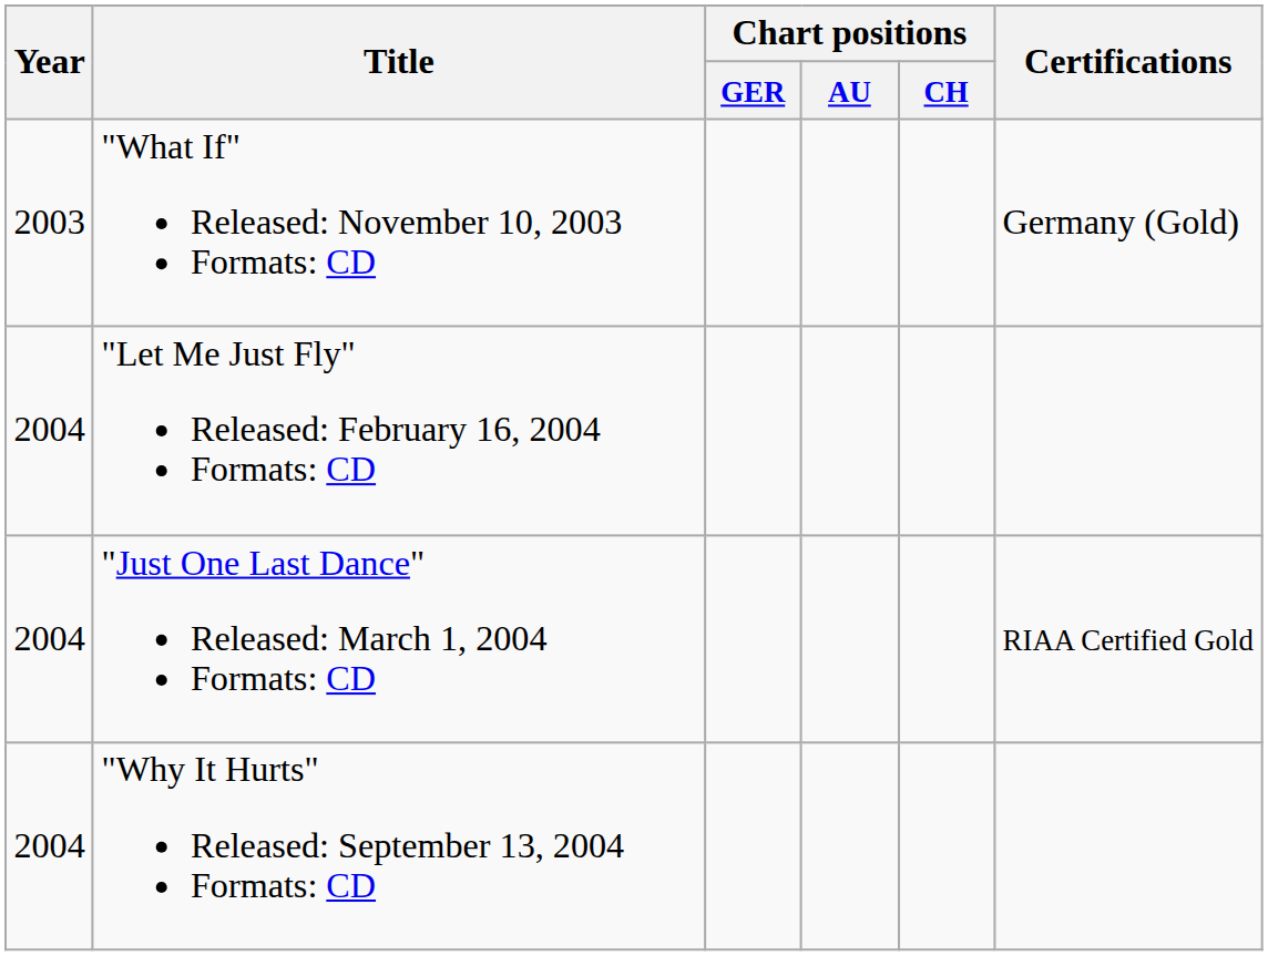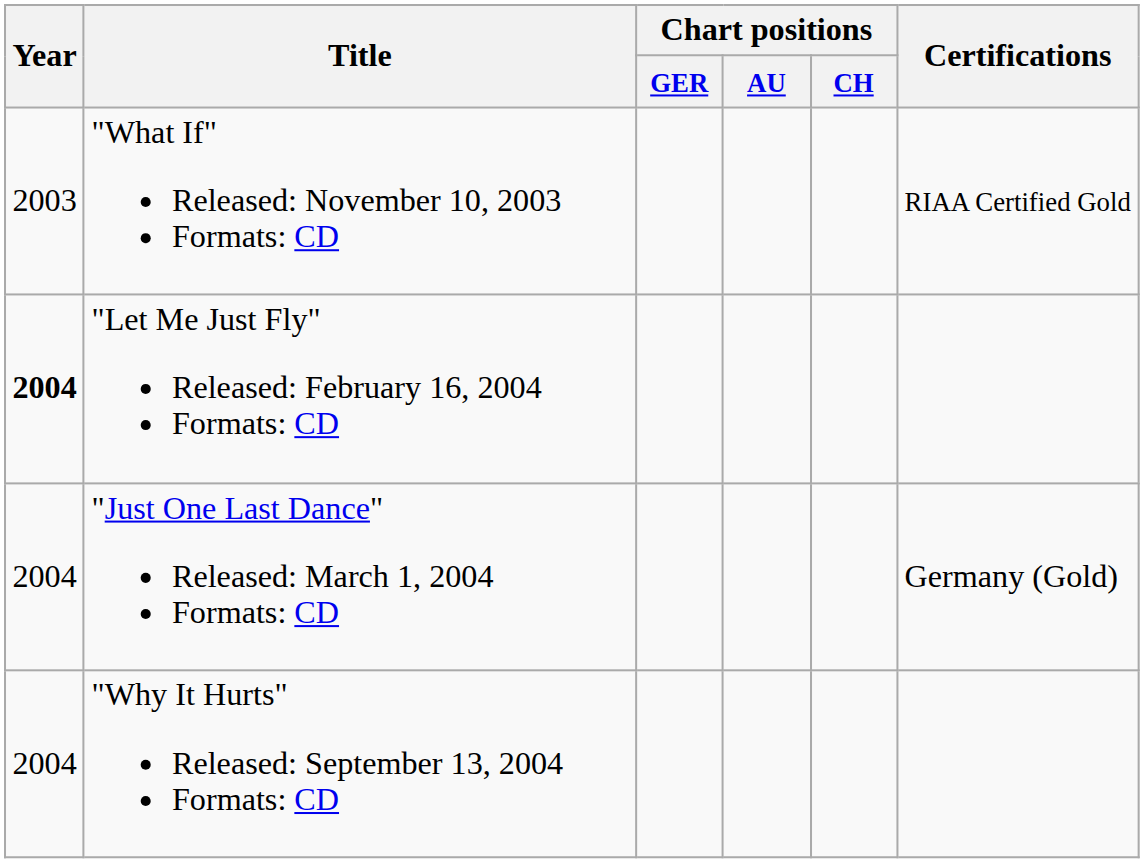 <table class="wikitable">
 <tr>
 <th style="width:2px;;" rowspan="2">Year</th>
 <th style="width:267px;" rowspan="2">Title</th>
 <th colspan="3">Chart positions</th>
 <th rowspan="2">Certifications</th>
 </tr>
 <tr>
 <th style="width:36px;"><small><a href='#'>GER</a></small></th>
 <th style="width:36px;"><small><a href='#'>AU</a></small></th>
 <th style="width:36px;"><small><a href='#'>CH</a></small></th>
 </tr>
 <tr>
 <td>2003</td>
 <td>"What If"<br><ul><li>Released: November 10, 2003</li><li>Formats:  <a href='#'>CD</a></li></ul></td>
 <td></td>
 <td></td>
 <td></td>
-<td>Germany (Gold)</td>
+<td><small>RIAA Certified Gold</small></td>
 </tr>
 <tr>
-<td>2004</td>
+<td><strong>2004</strong></td>
 <td>"Let Me Just Fly"<br><ul><li>Released: February 16, 2004</li><li>Formats:  <a href='#'>CD</a></li></ul></td>
 <td></td>
 <td></td>
 <td></td>
 </tr>
 <tr>
 <td>2004</td>
 <td>"<a href='#'>Just One Last Dance</a>"<br><ul><li>Released: March 1, 2004</li><li>Formats:  <a href='#'>CD</a></li></ul></td>
 <td></td>
 <td></td>
 <td></td>
-<td><small>RIAA Certified Gold</small></td>
+<td>Germany (Gold)</td>
 </tr>
 <tr>
 <td>2004</td>
 <td>"Why It Hurts"<br><ul><li>Released: September 13, 2004</li><li>Formats:  <a href='#'>CD</a></li></ul></td>
 <td></td>
 <td></td>
 <td></td>
 </tr>
 </table>
